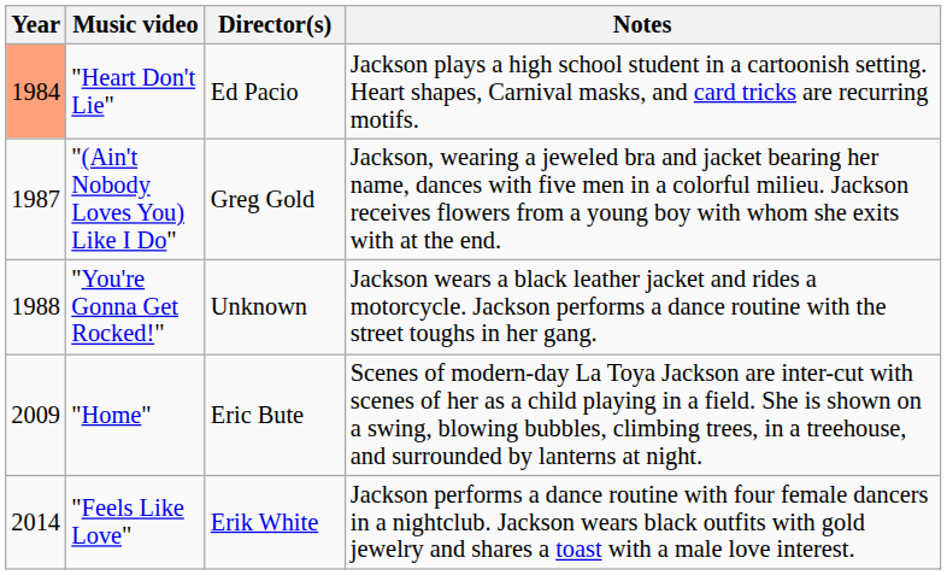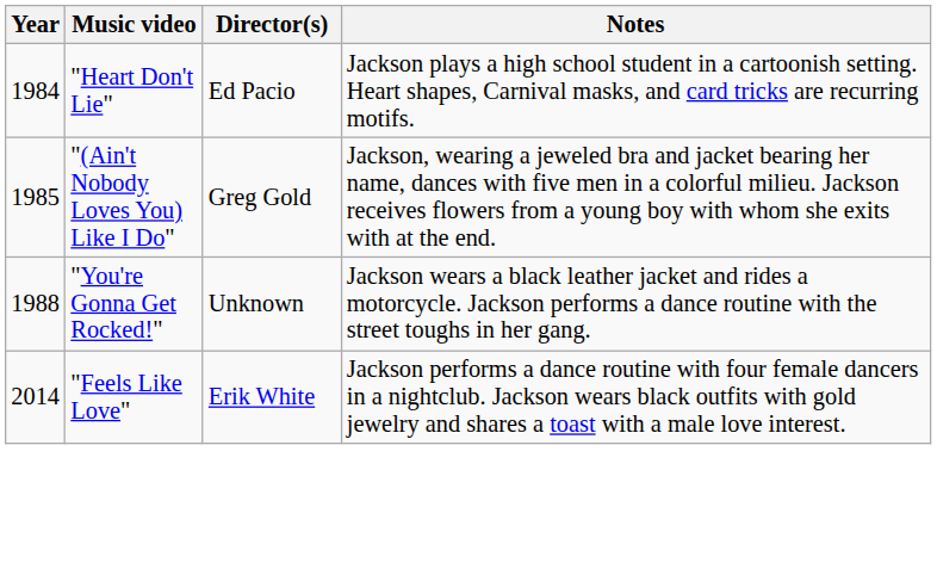 <table class="wikitable" width=98%>
 <tr>
 <th width=3%>Year</th>
 <th width=15%>Music video</th>
 <th width=15%>Director(s)</th>
 <th width=65%>Notes</th>
 </tr>
 <tr>
-<td style="background: lightsalmon;">1984</td>
+<td>1984</td>
 <td>"<a href='#'>Heart Don't Lie</a>"</td>
 <td>Ed Pacio</td>
 <td>Jackson plays a high school student in a cartoonish setting. Heart shapes, Carnival masks, and <a href='#'>card tricks</a> are recurring motifs.</td>
 </tr>
 <tr>
-<td>1987</td>
+<td>1985</td>
 <td>"<a href='#'>(Ain't Nobody Loves You) Like I Do</a>"</td>
 <td>Greg Gold</td>
 <td>Jackson, wearing a jeweled bra and jacket bearing her name, dances with five men in a colorful milieu. Jackson receives flowers from a young boy with whom she exits with at the end.</td>
 </tr>
 <tr>
 <td>1988</td>
 <td>"<a href='#'>You're Gonna Get Rocked!</a>"</td>
 <td>Unknown</td>
 <td>Jackson wears a black leather jacket and rides a motorcycle. Jackson performs a dance routine with the street toughs in her gang.</td>
 </tr>
 <tr>
-<td>2009</td>
-<td>"<a href='#'>Home</a>"</td>
-<td>Eric Bute</td>
-<td>Scenes of modern-day La Toya Jackson are inter-cut with scenes of her as a child playing in a field. She is shown on a swing, blowing bubbles, climbing trees, in a treehouse, and surrounded by lanterns at night.</td>
-</tr>
-<tr>
 <td>2014</td>
 <td>"<a href='#'>Feels Like Love</a>"</td>
 <td><a href='#'>Erik White</a></td>
 <td>Jackson performs a dance routine with four female dancers in a nightclub. Jackson wears black outfits with gold jewelry and shares a <a href='#'>toast</a> with a male love interest.</td>
 </tr>
 </table>
